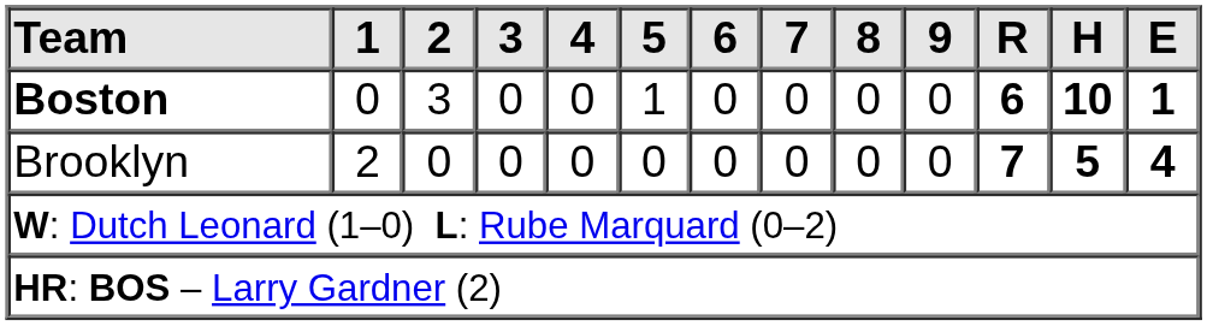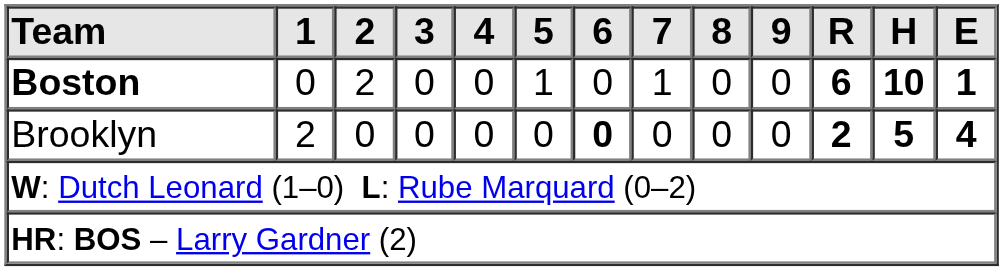 <table border=1 cellspacing=0 width=425 style="margin-left:3em;">
 <tr style="text-align:center; background-color:#e6e6e6;">
 <th align=left width=125>Team</th>
 <th width=25>1</th>
 <th width=25>2</th>
 <th width=25>3</th>
 <th width=25>4</th>
 <th width=25>5</th>
 <th width=25>6</th>
 <th width=25>7</th>
 <th width=25>8</th>
 <th width=25>9</th>
 <th width=25>R</th>
 <th width=25>H</th>
 <th width=25>E</th>
 </tr>
 <tr style="text-align:center;">
 <td align=left><strong>Boston</strong></td>
 <td>0</td>
-<td>3</td>
+<td>2</td>
 <td>0</td>
 <td>0</td>
 <td>1</td>
 <td>0</td>
-<td>0</td>
+<td>1</td>
 <td>0</td>
 <td>0</td>
 <td><strong>6</strong></td>
 <td><strong>10</strong></td>
 <td><strong>1</strong></td>
 </tr>
 <tr style="text-align:center;">
 <td align=left>Brooklyn</td>
 <td>2</td>
 <td>0</td>
 <td>0</td>
 <td>0</td>
 <td>0</td>
+<td><strong>0</strong></td>
 <td>0</td>
 <td>0</td>
 <td>0</td>
-<td>0</td>
-<td><strong>7</strong></td>
+<td><strong>2</strong></td>
 <td><strong>5</strong></td>
 <td><strong>4</strong></td>
 </tr>
 <tr style="text-align:left;">
 <td colspan=13><small><strong>W</strong>: <a href='#'>Dutch Leonard</a> (1–0)  <strong>L</strong>: <a href='#'>Rube Marquard</a> (0–2)</small></td>
 </tr>
 <tr style="text-align:left;">
 <td colspan=13><small><strong>HR</strong>: <strong>BOS</strong> – <a href='#'>Larry Gardner</a> (2)</small></td>
 </tr>
 </table>
